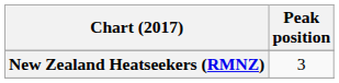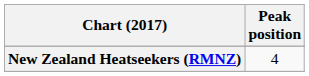 <table class="wikitable plainrowheaders sortable" style="text-align:center;">
 <tr>
 <th scope="col">Chart (2017)</th>
 <th scope="col">Peak<br>position</th>
 </tr>
 <tr>
 </tr>
 <tr>
 <th scope="row">New Zealand Heatseekers (<a href='#'>RMNZ</a>)</th>
-<td>3</td>
+<td>4</td>
 </tr>
 <tr>
 </tr>
 <tr>
 </tr>
 </table>
